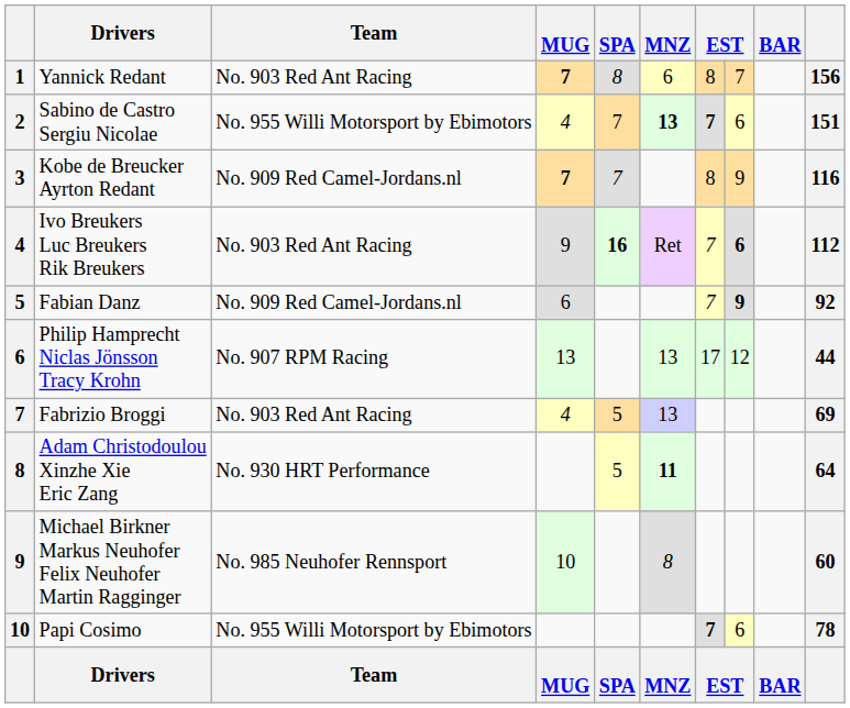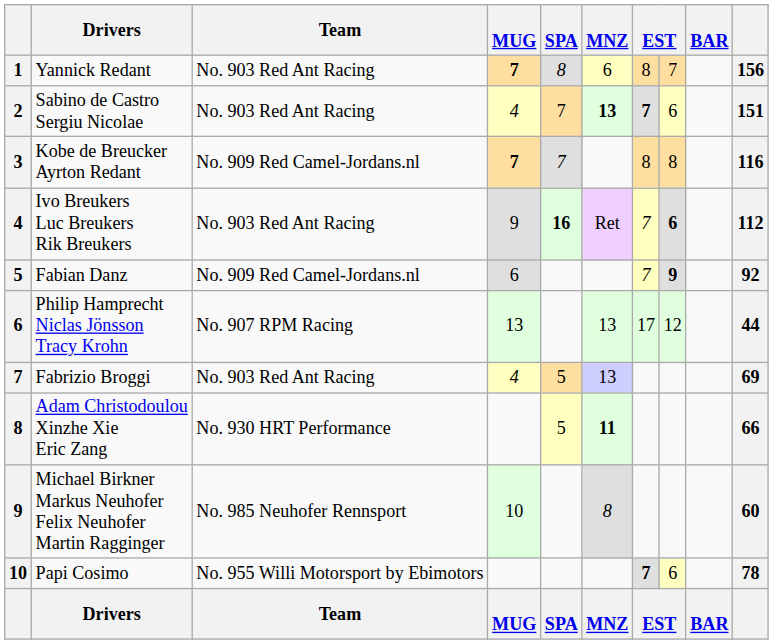 <table align=left| class="wikitable" style="font-size: 85%; text-align: center;">
 <tr valign="top">
 <th valign=middle></th>
 <th valign=middle>Drivers</th>
 <th valign=middle>Team</th>
 <th><br><a href='#'>MUG</a></th>
 <th><br><a href='#'>SPA</a></th>
 <th><br><a href='#'>MNZ</a></th>
 <th colspan=2><br><a href='#'>EST</a></th>
 <th><br><a href='#'>BAR</a></th>
 <th valign=middle>  </th>
 </tr>
 <tr>
 <th>1</th>
 <td align=left> Yannick Redant</td>
 <td align=left> No. 903 Red Ant Racing</td>
 <td style="background:#FFDF9F;"><strong>7</strong></td>
 <td style="background:#DFDFDF;"><em>8</em></td>
 <td style="background:#FFFFBF;">6</td>
 <td style="background:#FFDF9F;">8</td>
 <td style="background:#FFDF9F;">7</td>
 <td></td>
 <th>156</th>
 </tr>
 <tr>
 <th>2</th>
 <td align=left> Sabino de Castro<br> Sergiu Nicolae</td>
-<td align=left> No. 955 Willi Motorsport by Ebimotors</td>
+<td align=left> No. 903 Red Ant Racing</td>
 <td style="background:#FFFFBF;"><em>4</em></td>
 <td style="background:#FFDF9F;">7</td>
 <td style="background:#DFFFDF;"><strong>13</strong></td>
 <td style="background:#DFDFDF;"><strong>7</strong></td>
 <td style="background:#FFFFBF;">6</td>
 <td></td>
 <th>151</th>
 </tr>
 <tr>
 <th>3</th>
 <td align=left> Kobe de Breucker<br> Ayrton Redant</td>
 <td align=left> No. 909 Red Camel-Jordans.nl</td>
 <td style="background:#FFDF9F;"><strong>7</strong></td>
 <td style="background:#DFDFDF;"><em>7</em></td>
 <td></td>
 <td style="background:#FFDF9F;">8</td>
-<td style="background:#FFDF9F;">9</td>
+<td style="background:#FFDF9F;">8</td>
 <td></td>
 <th>116</th>
 </tr>
 <tr>
 <th>4</th>
 <td align=left> Ivo Breukers<br> Luc Breukers<br> Rik Breukers</td>
 <td align=left> No. 903 Red Ant Racing</td>
 <td style="background:#DFDFDF;">9</td>
 <td style="background:#DFFFDF;"><strong>16</strong></td>
 <td style="background:#EFCFFF;">Ret</td>
 <td style="background:#FFFFBF;"><em>7</em></td>
 <td style="background:#DFDFDF;"><strong>6</strong></td>
 <td></td>
 <th>112</th>
 </tr>
 <tr>
 <th>5</th>
 <td align=left> Fabian Danz</td>
 <td align=left> No. 909 Red Camel-Jordans.nl</td>
 <td style="background:#DFDFDF;">6</td>
 <td></td>
 <td></td>
 <td style="background:#FFFFBF;"><em>7</em></td>
 <td style="background:#DFDFDF;"><strong>9</strong></td>
 <td></td>
 <th>92</th>
 </tr>
 <tr>
 <th>6</th>
 <td align=left> Philip Hamprecht<br> <a href='#'>Niclas Jönsson</a><br> <a href='#'>Tracy Krohn</a></td>
 <td align=left> No. 907 RPM Racing</td>
 <td style="background:#DFFFDF;">13</td>
 <td></td>
 <td style="background:#DFFFDF;">13</td>
 <td style="background:#DFFFDF;">17</td>
 <td style="background:#DFFFDF;">12</td>
 <td></td>
 <th>44</th>
 </tr>
 <tr>
 <th>7</th>
 <td align=left> Fabrizio Broggi</td>
 <td align=left> No. 903 Red Ant Racing</td>
 <td style="background:#FFFFBF;"><em>4</em></td>
 <td style="background:#FFDF9F;">5</td>
 <td style="background:#CFCFFF;">13</td>
 <td></td>
 <td></td>
 <td></td>
 <th>69</th>
 </tr>
 <tr>
 <th>8</th>
 <td align=left> <a href='#'>Adam Christodoulou</a><br> Xinzhe Xie<br> Eric Zang</td>
 <td align=left> No. 930 HRT Performance</td>
 <td></td>
 <td style="background:#FFFFBF;">5</td>
 <td style="background:#DFFFDF;"><strong>11</strong></td>
 <td></td>
 <td></td>
 <td></td>
-<th>64</th>
+<th>66</th>
 </tr>
 <tr>
 <th>9</th>
 <td align=left> Michael Birkner<br> Markus Neuhofer<br> Felix Neuhofer<br> Martin Ragginger</td>
 <td align=left> No. 985 Neuhofer Rennsport</td>
 <td style="background:#DFFFDF;">10</td>
 <td></td>
 <td style="background:#DFDFDF;"><em>8</em></td>
 <td></td>
 <td></td>
 <td></td>
 <th>60</th>
 </tr>
 <tr>
 <th>10</th>
 <td align=left> Papi Cosimo</td>
 <td align=left> No. 955 Willi Motorsport by Ebimotors</td>
 <td></td>
 <td></td>
 <td></td>
 <td style="background:#DFDFDF;"><strong>7</strong></td>
 <td style="background:#FFFFBF;">6</td>
 <td></td>
 <th>78</th>
 </tr>
 <tr>
 <th valign=middle></th>
 <th valign=middle>Drivers</th>
 <th valign=middle>Team</th>
 <th><br><a href='#'>MUG</a></th>
 <th><br><a href='#'>SPA</a></th>
 <th><br><a href='#'>MNZ</a></th>
 <th colspan=2><br><a href='#'>EST</a></th>
 <th><br><a href='#'>BAR</a></th>
 <th valign=middle>  </th>
 </tr>
 </table>
